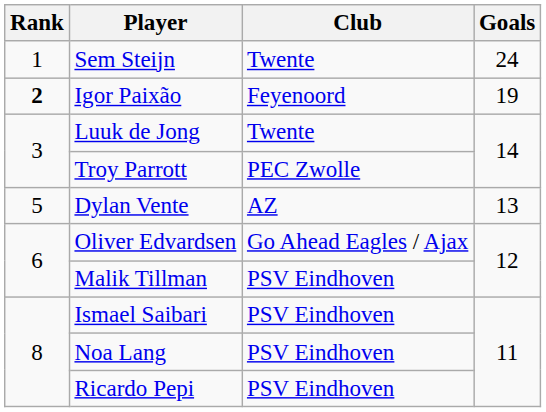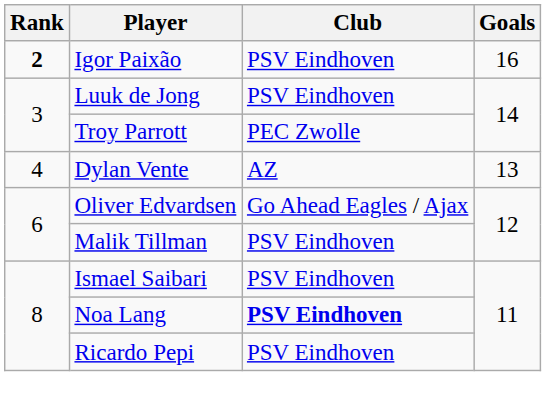 <table class="wikitable" style="text-align:center;">
 <tr>
 <th>Rank</th>
 <th>Player</th>
 <th>Club</th>
 <th>Goals</th>
 </tr>
 <tr>
-<td>1</td>
-<td align="left"> <a href='#'>Sem Steijn</a></td>
-<td align="left"><a href='#'>Twente</a></td>
-<td>24</td>
-</tr>
-<tr>
 <td><strong>2</strong></td>
 <td align="left"> <a href='#'>Igor Paixão</a></td>
-<td align="left"><a href='#'>Feyenoord</a></td>
-<td>19</td>
+<td align="left"><a href='#'>PSV Eindhoven</a></td>
+<td>16</td>
 </tr>
 <tr>
 <td rowspan="2">3</td>
 <td align="left"> <a href='#'>Luuk de Jong</a></td>
-<td align="left"><a href='#'>Twente</a></td>
+<td align="left"><a href='#'>PSV Eindhoven</a></td>
 <td rowspan="2">14</td>
 </tr>
 <tr>
 <td align="left"> <a href='#'>Troy Parrott</a></td>
 <td align="left"><a href='#'>PEC Zwolle</a></td>
 </tr>
 <tr>
-<td>5</td>
+<td>4</td>
 <td align="left"> <a href='#'>Dylan Vente</a></td>
 <td align="left"><a href='#'>AZ</a></td>
 <td>13</td>
 </tr>
 <tr>
 <td rowspan="2">6</td>
 <td align="left"> <a href='#'>Oliver Edvardsen</a></td>
 <td align="left"><a href='#'>Go Ahead Eagles</a> / <a href='#'>Ajax</a></td>
 <td rowspan="2">12</td>
 </tr>
 <tr>
 <td align="left"> <a href='#'>Malik Tillman</a></td>
 <td align="left"><a href='#'>PSV Eindhoven</a></td>
 </tr>
 <tr>
 <td rowspan="3">8</td>
 <td align="left"> <a href='#'>Ismael Saibari</a></td>
 <td align="left"><a href='#'>PSV Eindhoven</a></td>
 <td rowspan="3">11</td>
 </tr>
 <tr>
 <td align="left"> <a href='#'>Noa Lang</a></td>
-<td align="left"><a href='#'>PSV Eindhoven</a></td>
+<td align="left"><strong><a href='#'>PSV Eindhoven</a></strong></td>
 </tr>
 <tr>
 <td align="left"> <a href='#'>Ricardo Pepi</a></td>
 <td align="left"><a href='#'>PSV Eindhoven</a></td>
 </tr>
 </table>
